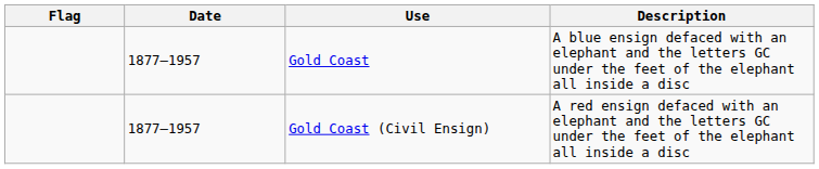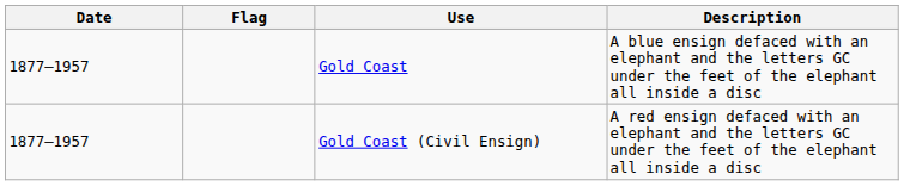 <table class="wikitable">
 <tr style="background:#efefef;">
+<th style="width:150px;">Date</th>
 <th style="width:110px;">Flag</th>
-<th style="width:150px;">Date</th>
 <th style="width:250px;">Use</th>
 <th style="width:250px;">Description</th>
 </tr>
 <tr>
+<td>1877–1957</td>
 <td></td>
-<td>1877–1957</td>
 <td><a href='#'>Gold Coast</a></td>
 <td>A blue ensign defaced with an elephant and the letters GC under the feet of the elephant all inside a disc</td>
 </tr>
 <tr>
+<td>1877–1957</td>
 <td></td>
-<td>1877–1957</td>
 <td><a href='#'>Gold Coast</a> (Civil Ensign)</td>
 <td>A red ensign defaced with an elephant and the letters GC under the feet of the elephant all inside a disc</td>
 </tr>
 </table>
